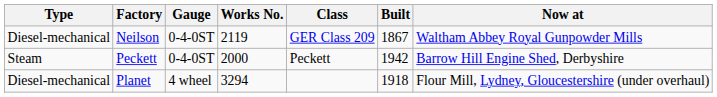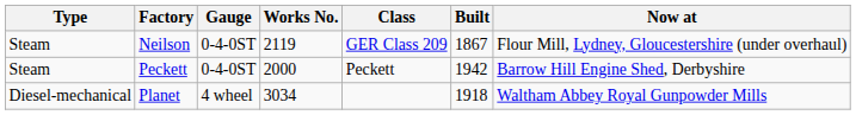 <table class="wikitable">
 <tr>
 <th>Type</th>
 <th>Factory</th>
 <th>Gauge</th>
 <th>Works No.</th>
 <th>Class</th>
 <th>Built</th>
 <th>Now at</th>
 </tr>
 <tr>
-<td>Diesel-mechanical</td>
+<td>Steam</td>
 <td><a href='#'>Neilson</a></td>
 <td>0-4-0ST</td>
 <td>2119</td>
 <td><a href='#'>GER Class 209</a></td>
 <td>1867</td>
-<td><a href='#'>Waltham Abbey Royal Gunpowder Mills</a></td>
+<td>Flour Mill, <a href='#'>Lydney, Gloucestershire</a> (under overhaul)</td>
 </tr>
 <tr>
 <td>Steam</td>
 <td><a href='#'>Peckett</a></td>
 <td>0-4-0ST</td>
 <td>2000</td>
 <td>Peckett</td>
 <td>1942</td>
 <td><a href='#'>Barrow Hill Engine Shed</a>, Derbyshire</td>
 </tr>
 <tr>
 <td>Diesel-mechanical</td>
 <td><a href='#'>Planet</a></td>
 <td>4 wheel</td>
-<td>3294</td>
+<td>3034</td>
 <td></td>
 <td>1918</td>
-<td>Flour Mill, <a href='#'>Lydney, Gloucestershire</a> (under overhaul)</td>
+<td><a href='#'>Waltham Abbey Royal Gunpowder Mills</a></td>
 </tr>
 </table>
